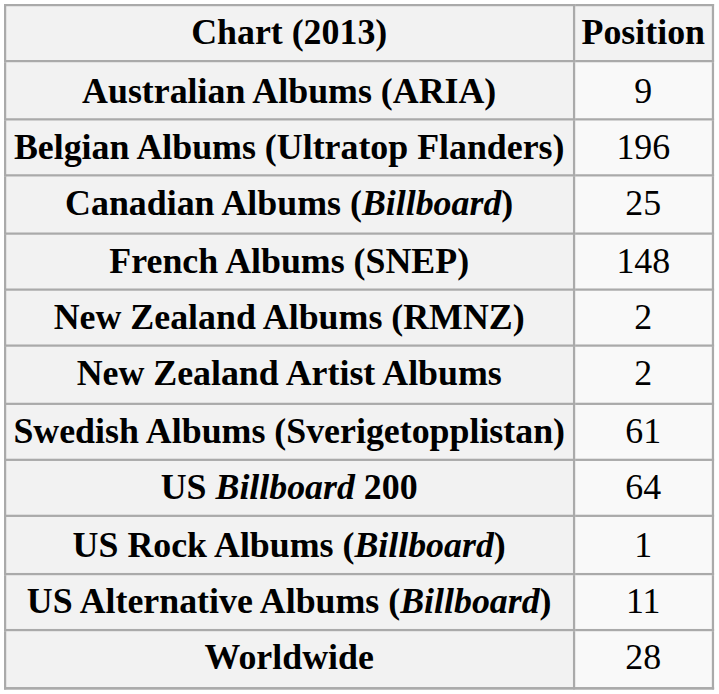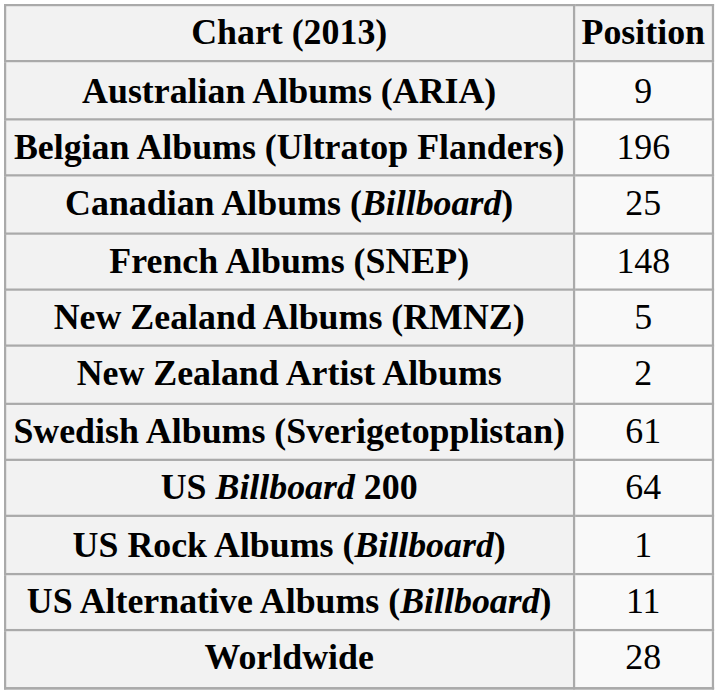 <table class="wikitable sortable plainrowheaders" style="text-align:center">
 <tr>
 <th scope="col">Chart (2013)</th>
 <th scope="col">Position</th>
 </tr>
 <tr>
 <th scope="row">Australian Albums (ARIA)</th>
 <td>9</td>
 </tr>
 <tr>
 <th scope="row">Belgian Albums (Ultratop Flanders)</th>
 <td>196</td>
 </tr>
 <tr>
 <th scope="row">Canadian Albums (<em>Billboard</em>)</th>
 <td>25</td>
 </tr>
 <tr>
 <th scope="row">French Albums (SNEP)</th>
 <td>148</td>
 </tr>
 <tr>
 <th scope="row">New Zealand Albums (RMNZ)</th>
-<td>2</td>
+<td>5</td>
 </tr>
 <tr>
 <th scope="row">New Zealand Artist Albums</th>
 <td align="center">2</td>
 </tr>
 <tr>
 <th scope="row">Swedish Albums (Sverigetopplistan)</th>
 <td>61</td>
 </tr>
 <tr>
 <th scope="row">US <em>Billboard</em> 200</th>
 <td>64</td>
 </tr>
 <tr>
 <th scope="row">US Rock Albums (<em>Billboard</em>)</th>
 <td>1</td>
 </tr>
 <tr>
 <th scope="row">US Alternative Albums (<em>Billboard</em>)</th>
 <td>11</td>
 </tr>
 <tr>
 <th scope="row">Worldwide</th>
 <td>28</td>
 </tr>
 <tr>
 </tr>
 </table>
